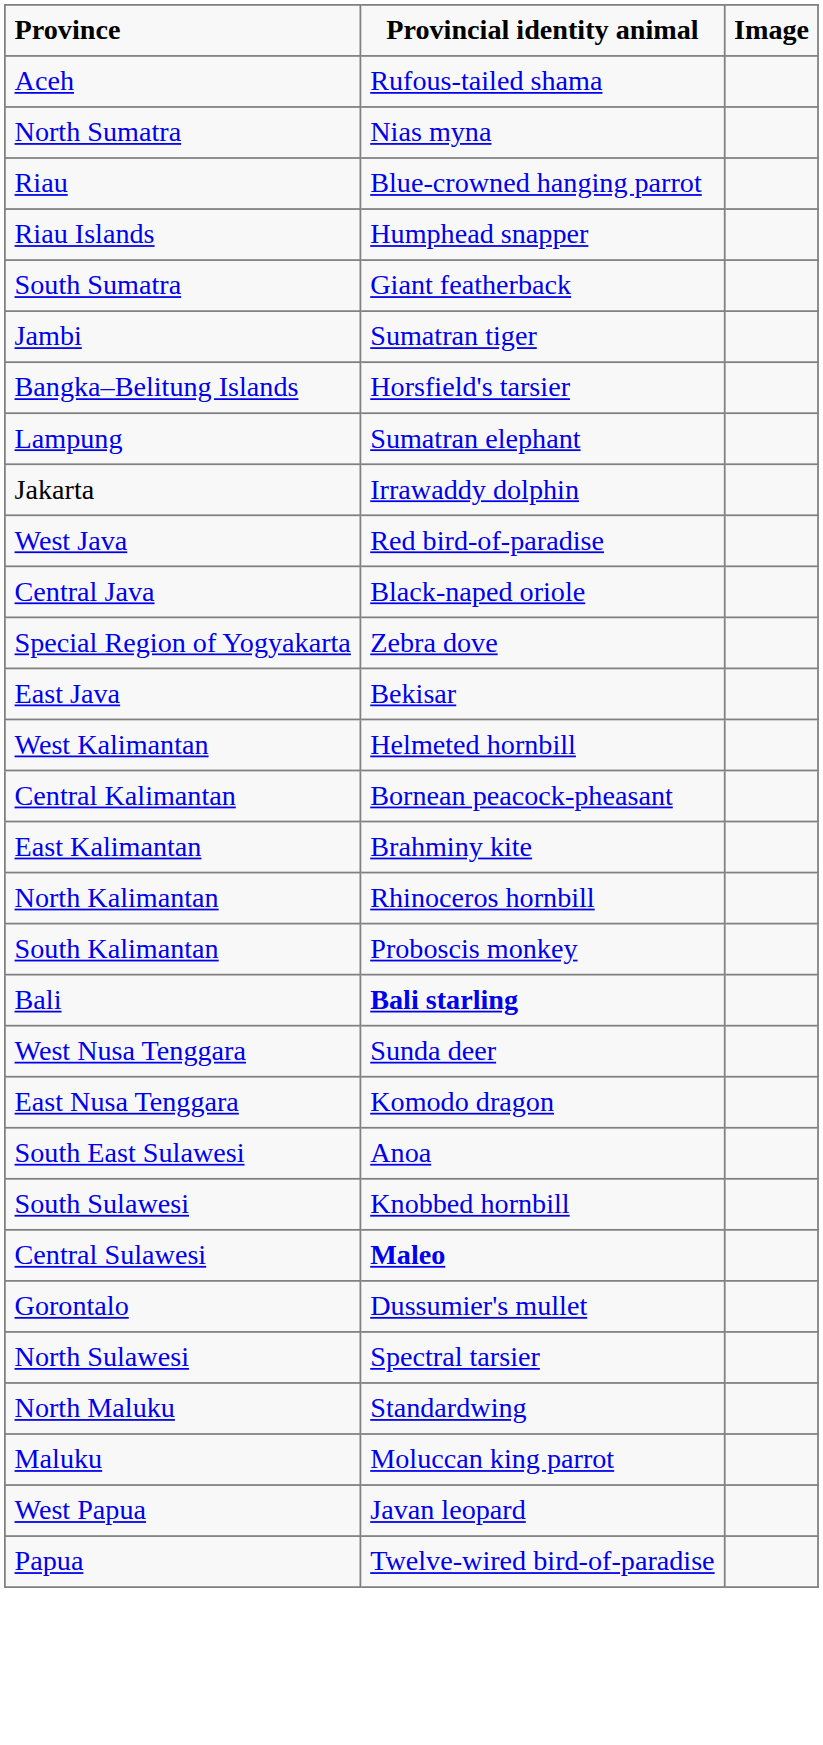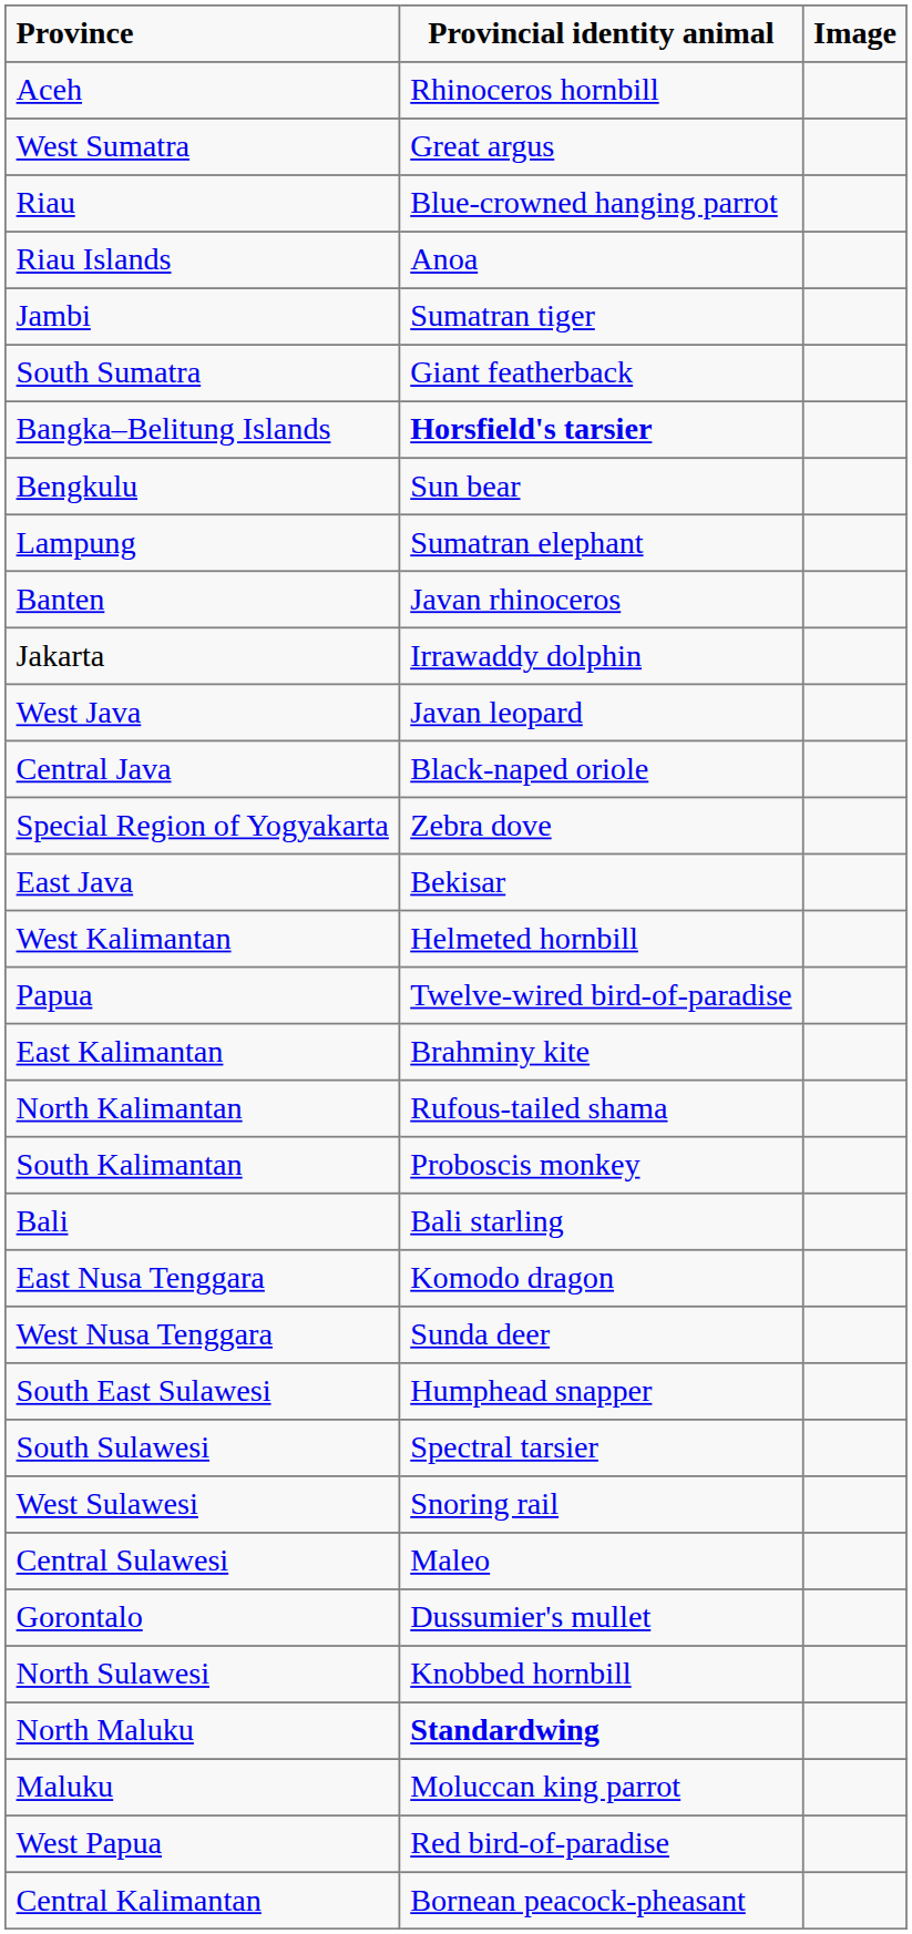 <table border=1 cellspacing=0 cellpadding=5 style="border-collapse: collapse; background:#f8f8f8;">
 <tr>
 <th align=left>Province</th>
 <th>Provincial identity animal</th>
 <th>Image</th>
 </tr>
 <tr>
 <td><a href='#'>Aceh</a></td>
-<td><a href='#'>Rufous-tailed shama</a></td>
+<td><a href='#'>Rhinoceros hornbill</a></td>
 <td></td>
 </tr>
 <tr>
-<td><a href='#'>North Sumatra</a></td>
-<td><a href='#'>Nias myna</a></td>
+<td><a href='#'>West Sumatra</a></td>
+<td><a href='#'>Great argus</a></td>
 <td></td>
 </tr>
 <tr>
 <td><a href='#'>Riau</a></td>
 <td><a href='#'>Blue-crowned hanging parrot</a></td>
 <td></td>
 </tr>
 <tr>
 <td><a href='#'>Riau Islands</a></td>
-<td><a href='#'>Humphead snapper</a></td>
+<td><a href='#'>Anoa</a></td>
+<td></td>
+</tr>
+<tr>
+<td><a href='#'>Jambi</a></td>
+<td><a href='#'>Sumatran tiger</a></td>
 <td></td>
 </tr>
 <tr>
 <td><a href='#'>South Sumatra</a></td>
 <td><a href='#'>Giant featherback</a></td>
 <td></td>
 </tr>
 <tr>
-<td><a href='#'>Jambi</a></td>
-<td><a href='#'>Sumatran tiger</a></td>
+<td><a href='#'>Bangka–Belitung Islands</a></td>
+<td><strong><a href='#'>Horsfield's tarsier</a></strong></td>
 <td></td>
 </tr>
 <tr>
-<td><a href='#'>Bangka–Belitung Islands</a></td>
-<td><a href='#'>Horsfield's tarsier</a></td>
+<td><a href='#'>Bengkulu</a></td>
+<td><a href='#'>Sun bear</a></td>
 <td></td>
 </tr>
 <tr>
 <td><a href='#'>Lampung</a></td>
 <td><a href='#'>Sumatran elephant</a></td>
+<td></td>
+</tr>
+<tr>
+<td><a href='#'>Banten</a></td>
+<td><a href='#'>Javan rhinoceros</a></td>
 <td></td>
 </tr>
 <tr>
 <td>Jakarta</td>
 <td><a href='#'>Irrawaddy dolphin</a></td>
 <td></td>
 </tr>
 <tr>
 <td><a href='#'>West Java</a></td>
-<td><a href='#'>Red bird-of-paradise</a></td>
+<td><a href='#'>Javan leopard</a></td>
 <td></td>
 </tr>
 <tr>
 <td><a href='#'>Central Java</a></td>
 <td><a href='#'>Black-naped oriole</a></td>
 <td></td>
 </tr>
 <tr>
 <td><a href='#'>Special Region of Yogyakarta</a></td>
 <td><a href='#'>Zebra dove</a></td>
 <td></td>
 </tr>
 <tr>
 <td><a href='#'>East Java</a></td>
 <td><a href='#'>Bekisar</a></td>
 <td></td>
 </tr>
 <tr>
 <td><a href='#'>West Kalimantan</a></td>
 <td><a href='#'>Helmeted hornbill</a></td>
 <td></td>
 </tr>
 <tr>
-<td><a href='#'>Central Kalimantan</a></td>
-<td><a href='#'>Bornean peacock-pheasant</a></td>
+<td><a href='#'>Papua</a></td>
+<td><a href='#'>Twelve-wired bird-of-paradise</a></td>
 <td></td>
 </tr>
 <tr>
 <td><a href='#'>East Kalimantan</a></td>
 <td><a href='#'>Brahminy kite</a></td>
 <td></td>
 </tr>
 <tr>
 <td><a href='#'>North Kalimantan</a></td>
-<td><a href='#'>Rhinoceros hornbill</a></td>
+<td><a href='#'>Rufous-tailed shama</a></td>
 <td></td>
 </tr>
 <tr>
 <td><a href='#'>South Kalimantan</a></td>
 <td><a href='#'>Proboscis monkey</a></td>
 <td></td>
 </tr>
 <tr>
 <td><a href='#'>Bali</a></td>
-<td><strong><a href='#'>Bali starling</a></strong></td>
+<td><a href='#'>Bali starling</a></td>
+<td></td>
+</tr>
+<tr>
+<td><a href='#'>East Nusa Tenggara</a></td>
+<td><a href='#'>Komodo dragon</a></td>
 <td></td>
 </tr>
 <tr>
 <td><a href='#'>West Nusa Tenggara</a></td>
 <td><a href='#'>Sunda deer</a></td>
 <td></td>
 </tr>
 <tr>
-<td><a href='#'>East Nusa Tenggara</a></td>
-<td><a href='#'>Komodo dragon</a></td>
-<td></td>
-</tr>
-<tr>
 <td><a href='#'>South East Sulawesi</a></td>
-<td><a href='#'>Anoa</a></td>
+<td><a href='#'>Humphead snapper</a></td>
 <td></td>
 </tr>
 <tr>
 <td><a href='#'>South Sulawesi</a></td>
-<td><a href='#'>Knobbed hornbill</a></td>
+<td><a href='#'>Spectral tarsier</a></td>
+<td></td>
+</tr>
+<tr>
+<td><a href='#'>West Sulawesi</a></td>
+<td><a href='#'>Snoring rail</a></td>
 <td></td>
 </tr>
 <tr>
 <td><a href='#'>Central Sulawesi</a></td>
-<td><strong><a href='#'>Maleo</a></strong></td>
+<td><a href='#'>Maleo</a></td>
 <td></td>
 </tr>
 <tr>
 <td><a href='#'>Gorontalo</a></td>
 <td><a href='#'>Dussumier's mullet</a></td>
 <td></td>
 </tr>
 <tr>
 <td><a href='#'>North Sulawesi</a></td>
-<td><a href='#'>Spectral tarsier</a></td>
+<td><a href='#'>Knobbed hornbill</a></td>
 <td></td>
 </tr>
 <tr>
 <td><a href='#'>North Maluku</a></td>
-<td><a href='#'>Standardwing</a></td>
+<td><strong><a href='#'>Standardwing</a></strong></td>
 <td></td>
 </tr>
 <tr>
 <td><a href='#'>Maluku</a></td>
 <td><a href='#'>Moluccan king parrot</a></td>
 <td></td>
 </tr>
 <tr>
 <td><a href='#'>West Papua</a></td>
-<td><a href='#'>Javan leopard</a></td>
+<td><a href='#'>Red bird-of-paradise</a></td>
 <td></td>
 </tr>
 <tr>
-<td><a href='#'>Papua</a></td>
-<td><a href='#'>Twelve-wired bird-of-paradise</a></td>
+<td><a href='#'>Central Kalimantan</a></td>
+<td><a href='#'>Bornean peacock-pheasant</a></td>
 <td></td>
 </tr>
 </table>
